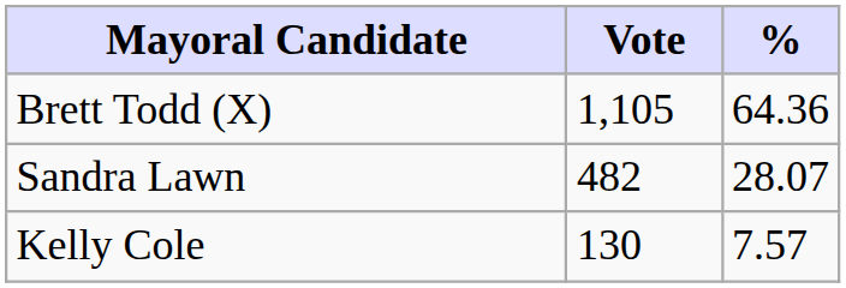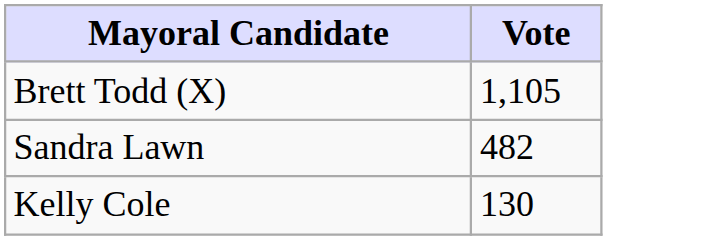 <table class="wikitable">
 <tr>
 <th style="background:#ddf; width:200px;">Mayoral Candidate</th>
 <th style="background:#ddf; width:50px;">Vote</th>
-<th style="background:#ddf; width:30px;">%</th>
 </tr>
 <tr>
 <td>Brett Todd (X)</td>
 <td>1,105</td>
-<td>64.36</td>
 </tr>
 <tr>
 <td>Sandra Lawn</td>
 <td>482</td>
-<td>28.07</td>
 </tr>
 <tr>
 <td>Kelly Cole</td>
 <td>130</td>
-<td>7.57</td>
 </tr>
 </table>
